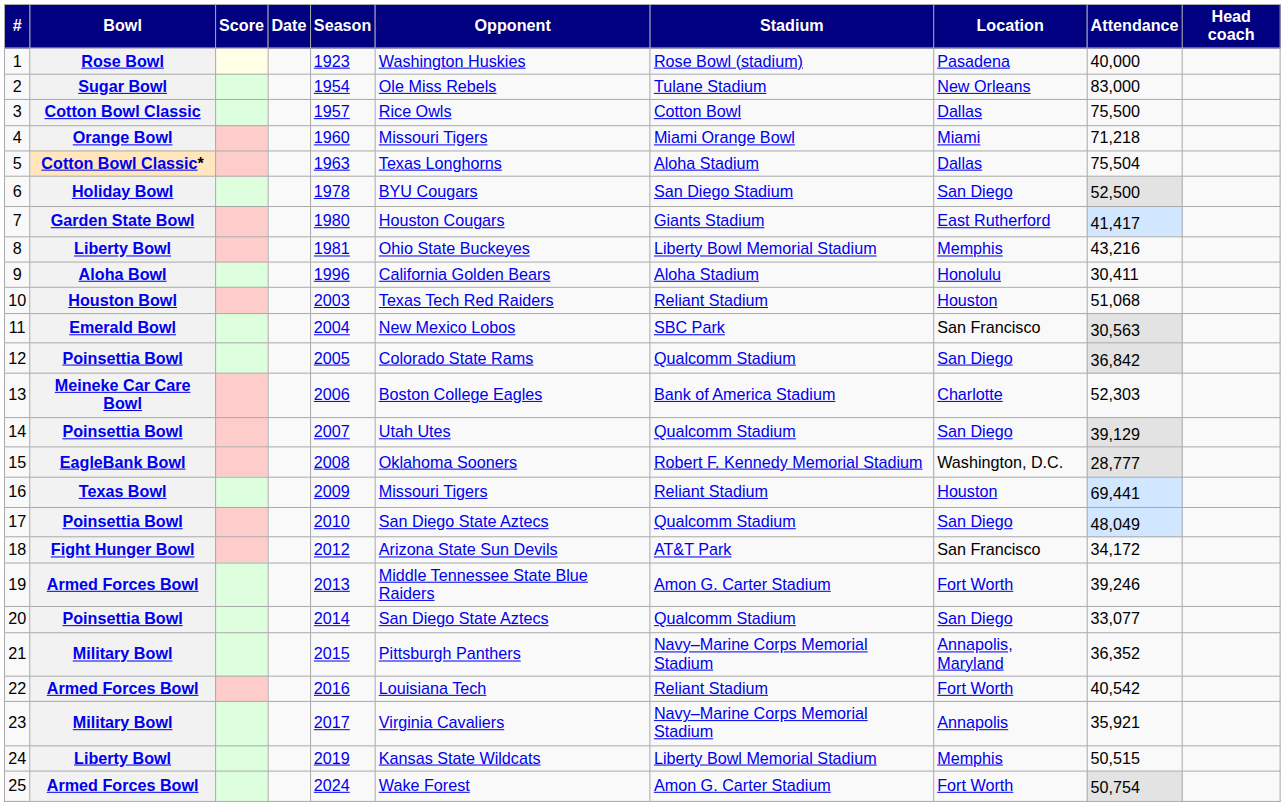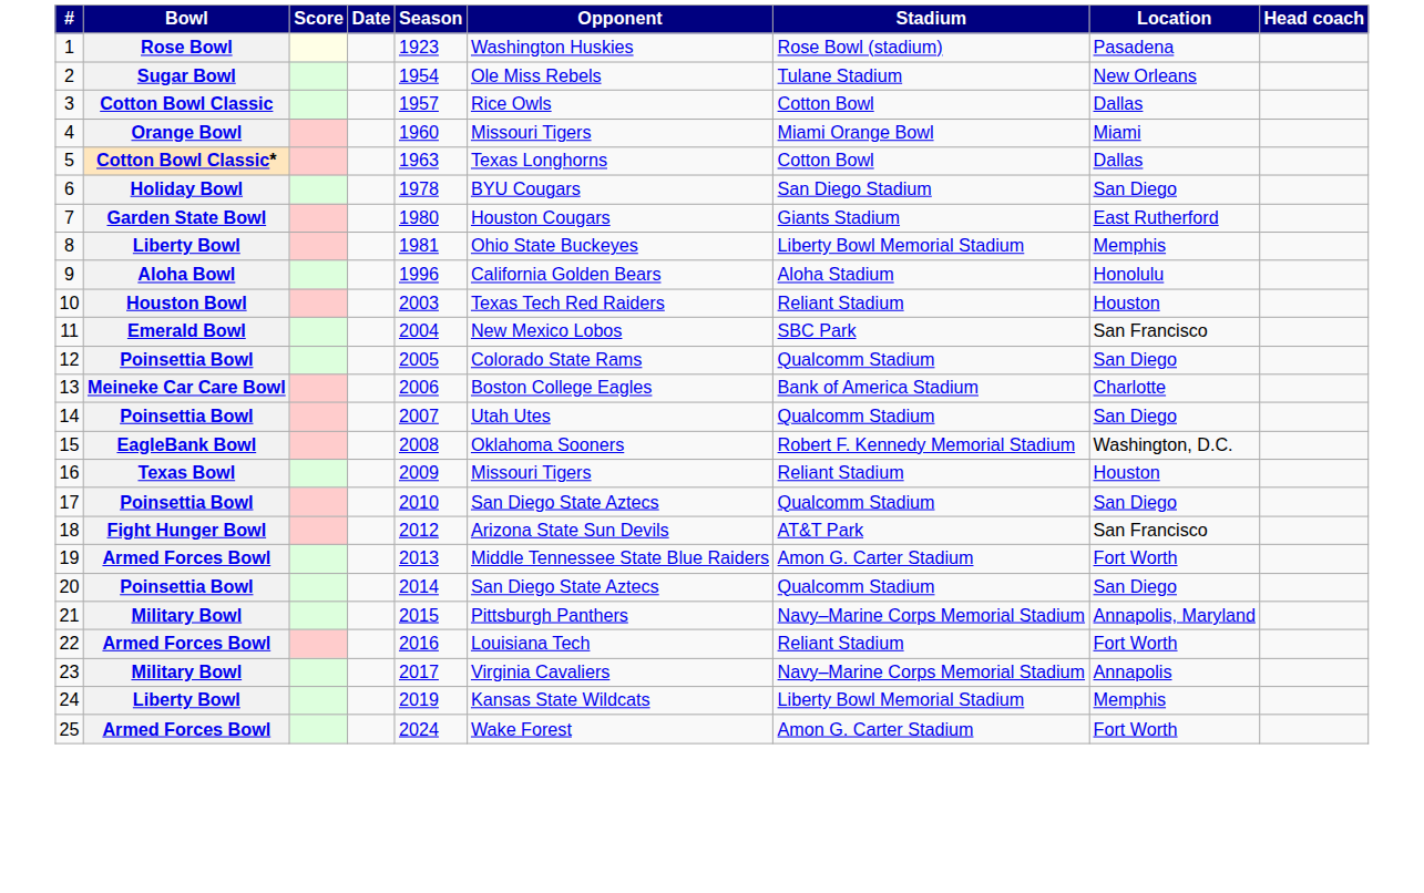 <table class="wikitable sortable" style="margin: 1em auto 1em auto;">
 <tr>
 <th scope="col" style="background:#000080; color:white;text-align:center;">#</th>
 <th scope="col" style="background:#000080; color:white;">Bowl</th>
 <th scope="col" style="background:#000080; color:white;">Score</th>
 <th scope="col" style="background:#000080; color:white;">Date</th>
 <th scope="col" style="background:#000080; color:white;">Season</th>
 <th scope="col" style="background:#000080; color:white;">Opponent</th>
 <th scope="col" style="background:#000080; color:white;">Stadium</th>
 <th scope="col" style="background:#000080; color:white;">Location</th>
-<th scope="col" style="background:#000080; color:white;">Attendance</th>
 <th scope="col" style="background:#000080; color:white;">Head coach</th>
 </tr>
 <tr>
 <td align="center">1</td>
 <th scope="row"><a href='#'>Rose Bowl</a></th>
 <td style="background:#ffffe6;"></td>
 <td></td>
 <td><a href='#'>1923</a></td>
 <td><a href='#'>Washington Huskies</a></td>
 <td><a href='#'>Rose Bowl (stadium)</a></td>
 <td><a href='#'>Pasadena</a></td>
-<td>40,000</td>
 <td></td>
 </tr>
 <tr>
 <td align="center">2</td>
 <th scope="row"><a href='#'>Sugar Bowl</a></th>
 <td style="background:#dfd;"></td>
 <td></td>
 <td><a href='#'>1954</a></td>
 <td><a href='#'>Ole Miss Rebels</a></td>
 <td><a href='#'>Tulane Stadium</a></td>
 <td><a href='#'>New Orleans</a></td>
-<td>83,000</td>
 <td></td>
 </tr>
 <tr>
 <td align="center">3</td>
 <th scope="row"><a href='#'>Cotton Bowl Classic</a></th>
 <td style="background:#dfd;"></td>
 <td></td>
 <td><a href='#'>1957</a></td>
 <td><a href='#'>Rice Owls</a></td>
 <td><a href='#'>Cotton Bowl</a></td>
 <td><a href='#'>Dallas</a></td>
-<td>75,500</td>
 <td></td>
 </tr>
 <tr>
 <td align="center">4</td>
 <th scope="row"><a href='#'>Orange Bowl</a></th>
 <td style="background:#fcc;"></td>
 <td></td>
 <td><a href='#'>1960</a></td>
 <td><a href='#'>Missouri Tigers</a></td>
 <td><a href='#'>Miami Orange Bowl</a></td>
 <td><a href='#'>Miami</a></td>
-<td>71,218</td>
 <td></td>
 </tr>
 <tr>
 <td align="center">5</td>
 <th scope="row" style="background:#ffe6bd;"><a href='#'>Cotton Bowl Classic</a>*</th>
 <td style="background:#fcc;"></td>
 <td></td>
 <td><a href='#'>1963</a></td>
 <td><a href='#'>Texas Longhorns</a></td>
-<td><a href='#'>Aloha Stadium</a></td>
+<td><a href='#'>Cotton Bowl</a></td>
 <td><a href='#'>Dallas</a></td>
-<td>75,504</td>
 <td></td>
 </tr>
 <tr>
 <td align="center">6</td>
 <th scope="row"><a href='#'>Holiday Bowl</a></th>
 <td style="background:#dfd;"></td>
 <td></td>
 <td><a href='#'>1978</a></td>
 <td><a href='#'>BYU Cougars</a></td>
 <td><a href='#'>San Diego Stadium</a></td>
 <td><a href='#'>San Diego</a></td>
-<td style="background:#e3e3e3;">52,500<sup></sup></td>
 <td></td>
 </tr>
 <tr>
 <td align="center">7</td>
 <th scope="row"><a href='#'>Garden State Bowl</a></th>
 <td style="background:#fcc;"></td>
 <td></td>
 <td><a href='#'>1980</a></td>
 <td><a href='#'>Houston Cougars</a></td>
 <td><a href='#'>Giants Stadium</a></td>
 <td><a href='#'>East Rutherford</a></td>
-<td style="background:#d0e7ff;">41,417<sup></sup></td>
 <td></td>
 </tr>
 <tr>
 <td align="center">8</td>
 <th scope="row"><a href='#'>Liberty Bowl</a></th>
 <td style="background:#fcc;"></td>
 <td></td>
 <td><a href='#'>1981</a></td>
 <td><a href='#'>Ohio State Buckeyes</a></td>
 <td><a href='#'>Liberty Bowl Memorial Stadium</a></td>
 <td><a href='#'>Memphis</a></td>
-<td>43,216</td>
 <td></td>
 </tr>
 <tr>
 <td align="center">9</td>
 <th scope="row"><a href='#'>Aloha Bowl</a></th>
 <td style="background:#dfd;"></td>
 <td></td>
 <td><a href='#'>1996</a></td>
 <td><a href='#'>California Golden Bears</a></td>
 <td><a href='#'>Aloha Stadium</a></td>
 <td><a href='#'>Honolulu</a></td>
-<td>30,411</td>
 <td></td>
 </tr>
 <tr>
 <td align="center">10</td>
 <th scope="row"><a href='#'>Houston Bowl</a></th>
 <td style="background:#fcc;"></td>
 <td></td>
 <td><a href='#'>2003</a></td>
 <td><a href='#'>Texas Tech Red Raiders</a></td>
 <td><a href='#'>Reliant Stadium</a></td>
 <td><a href='#'>Houston</a></td>
-<td>51,068</td>
 <td></td>
 </tr>
 <tr>
 <td align="center">11</td>
 <th scope="row"><a href='#'>Emerald Bowl</a></th>
 <td style="background:#dfd;"></td>
 <td></td>
 <td><a href='#'>2004</a></td>
 <td><a href='#'>New Mexico Lobos</a></td>
 <td><a href='#'>SBC Park</a></td>
 <td>San Francisco</td>
-<td style="background:#e3e3e3;">30,563<sup></sup></td>
 <td></td>
 </tr>
 <tr>
 <td align="center">12</td>
 <th scope="row"><a href='#'>Poinsettia Bowl</a></th>
 <td style="background:#dfd;"></td>
 <td></td>
 <td><a href='#'>2005</a></td>
 <td><a href='#'>Colorado State Rams</a></td>
 <td><a href='#'>Qualcomm Stadium</a></td>
 <td><a href='#'>San Diego</a></td>
-<td style="background:#e3e3e3;">36,842<sup></sup></td>
 <td></td>
 </tr>
 <tr>
 <td align="center">13</td>
 <th scope="row"><a href='#'>Meineke Car Care Bowl</a></th>
 <td style="background:#fcc;"></td>
 <td></td>
 <td><a href='#'>2006</a></td>
 <td><a href='#'>Boston College Eagles</a></td>
 <td><a href='#'>Bank of America Stadium</a></td>
 <td><a href='#'>Charlotte</a></td>
-<td>52,303</td>
 <td></td>
 </tr>
 <tr>
 <td align="center">14</td>
 <th scope="row"><a href='#'>Poinsettia Bowl</a></th>
 <td style="background:#fcc;"></td>
 <td></td>
 <td><a href='#'>2007</a></td>
 <td><a href='#'>Utah Utes</a></td>
 <td><a href='#'>Qualcomm Stadium</a></td>
 <td><a href='#'>San Diego</a></td>
-<td style="background:#e3e3e3;">39,129<sup></sup></td>
 <td></td>
 </tr>
 <tr>
 <td align="center">15</td>
 <th scope="row"><a href='#'>EagleBank Bowl</a></th>
 <td style="background:#fcc;"></td>
 <td></td>
 <td><a href='#'>2008</a></td>
 <td><a href='#'>Oklahoma Sooners</a></td>
 <td><a href='#'>Robert F. Kennedy Memorial Stadium</a></td>
 <td>Washington, D.C.</td>
-<td style="background:#e3e3e3;">28,777<sup></sup></td>
 <td></td>
 </tr>
 <tr>
 <td align="center">16</td>
 <th scope="row"><a href='#'>Texas Bowl</a></th>
 <td style="background:#dfd;"></td>
 <td></td>
 <td><a href='#'>2009</a></td>
 <td><a href='#'>Missouri Tigers</a></td>
 <td><a href='#'>Reliant Stadium</a></td>
 <td><a href='#'>Houston</a></td>
-<td style="background:#d0e7ff;">69,441<sup></sup></td>
 <td></td>
 </tr>
 <tr>
 <td align="center">17</td>
 <th scope="row"><a href='#'>Poinsettia Bowl</a></th>
 <td style="background:#fcc;"></td>
 <td></td>
 <td><a href='#'>2010</a></td>
 <td><a href='#'>San Diego State Aztecs</a></td>
 <td><a href='#'>Qualcomm Stadium</a></td>
 <td><a href='#'>San Diego</a></td>
-<td style="background:#d0e7ff;">48,049<sup></sup></td>
 <td></td>
 </tr>
 <tr>
 <td align="center">18</td>
 <th scope="row"><a href='#'>Fight Hunger Bowl</a></th>
 <td style="background:#fcc;"></td>
 <td></td>
 <td><a href='#'>2012</a></td>
 <td><a href='#'>Arizona State Sun Devils</a></td>
 <td><a href='#'>AT&T Park</a></td>
 <td>San Francisco</td>
-<td>34,172</td>
 <td></td>
 </tr>
 <tr>
 <td align="center">19</td>
 <th scope="row"><a href='#'>Armed Forces Bowl</a></th>
 <td style="background:#dfd;"></td>
 <td></td>
 <td><a href='#'>2013</a></td>
 <td><a href='#'>Middle Tennessee State Blue Raiders</a></td>
 <td><a href='#'>Amon G. Carter Stadium</a></td>
 <td><a href='#'>Fort Worth</a></td>
-<td>39,246</td>
 <td></td>
 </tr>
 <tr>
 <td align="center">20</td>
 <th scope="row"><a href='#'>Poinsettia Bowl</a></th>
 <td style="background:#dfd;"></td>
 <td></td>
 <td><a href='#'>2014</a></td>
 <td><a href='#'>San Diego State Aztecs</a></td>
 <td><a href='#'>Qualcomm Stadium</a></td>
 <td><a href='#'>San Diego</a></td>
-<td>33,077</td>
 <td></td>
 </tr>
 <tr>
 <td align="center">21</td>
 <th scope="row"><a href='#'>Military Bowl</a></th>
 <td style="background:#dfd;"></td>
 <td></td>
 <td><a href='#'>2015</a></td>
 <td><a href='#'>Pittsburgh Panthers</a></td>
 <td><a href='#'>Navy–Marine Corps Memorial Stadium</a></td>
 <td><a href='#'>Annapolis, Maryland</a></td>
-<td>36,352</td>
 <td></td>
 </tr>
 <tr>
 <td align="center">22</td>
 <th scope="row"><a href='#'>Armed Forces Bowl</a></th>
 <td style="background:#fcc;"></td>
 <td></td>
 <td><a href='#'>2016</a></td>
 <td><a href='#'>Louisiana Tech</a></td>
 <td><a href='#'>Reliant Stadium</a></td>
 <td><a href='#'>Fort Worth</a></td>
-<td>40,542</td>
 <td></td>
 </tr>
 <tr>
 <td align="center">23</td>
 <th scope="row"><a href='#'>Military Bowl</a></th>
 <td style="background:#dfd;"></td>
 <td></td>
 <td><a href='#'>2017</a></td>
 <td><a href='#'>Virginia Cavaliers</a></td>
 <td><a href='#'>Navy–Marine Corps Memorial Stadium</a></td>
 <td><a href='#'>Annapolis</a></td>
-<td>35,921</td>
 <td></td>
 </tr>
 <tr>
 <td align="center">24</td>
 <th scope="row"><a href='#'>Liberty Bowl</a></th>
 <td style="background:#dfd;"></td>
 <td></td>
 <td><a href='#'>2019</a></td>
 <td><a href='#'>Kansas State Wildcats</a></td>
 <td><a href='#'>Liberty Bowl Memorial Stadium</a></td>
 <td><a href='#'>Memphis</a></td>
-<td>50,515</td>
 <td></td>
 </tr>
 <tr>
 <td align="center">25</td>
 <th scope="row"><a href='#'>Armed Forces Bowl</a></th>
 <td style="background:#dfd;"></td>
 <td></td>
 <td><a href='#'>2024</a></td>
 <td><a href='#'>Wake Forest</a></td>
 <td><a href='#'>Amon G. Carter Stadium</a></td>
 <td><a href='#'>Fort Worth</a></td>
-<td style="text-align:left; background:#e3e3e3;">50,754<sup></sup></td>
 <td></td>
 </tr>
 </table>
